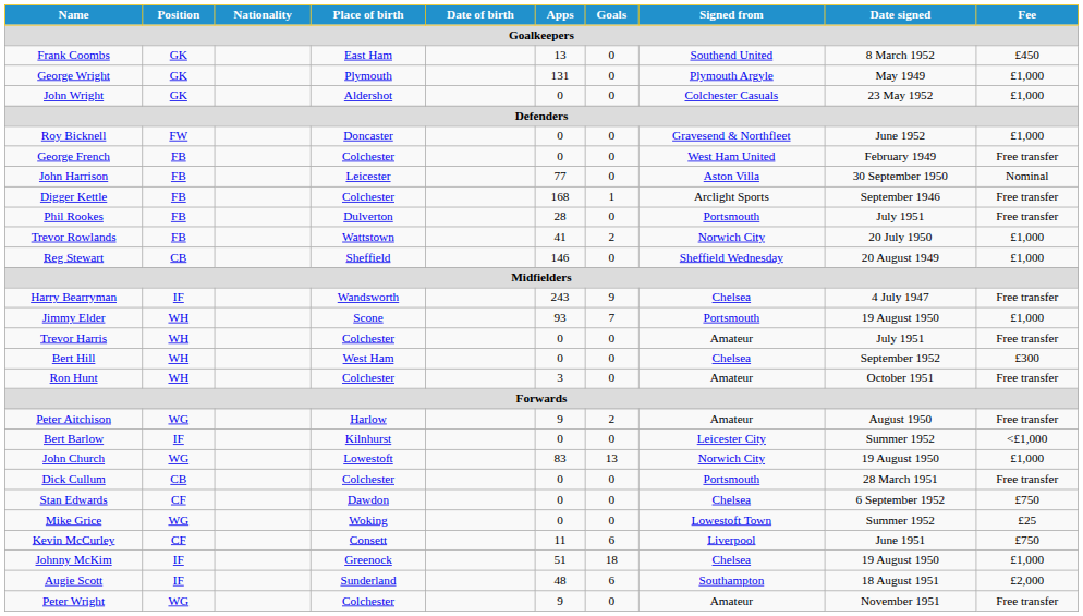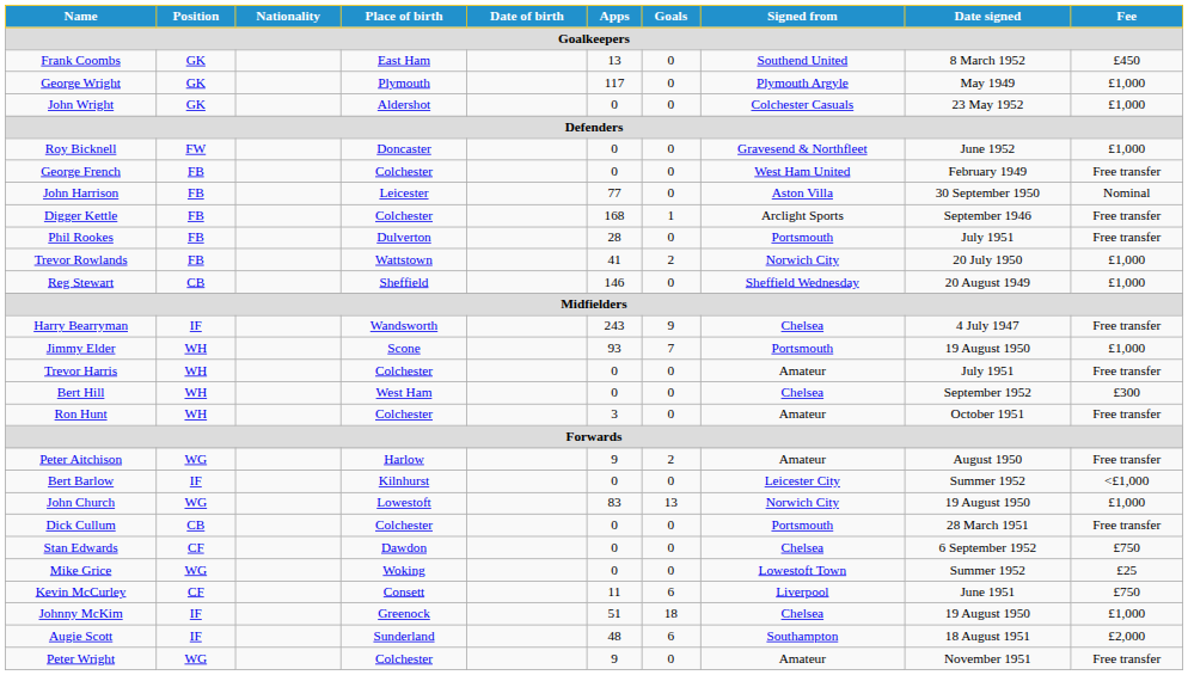 <table class="wikitable" style="text-align:center; font-size:90%; width:100%;">
 <tr>
 <th style="background:#2191CC; color:white; border:1px solid #F7C408; text-align:center;">Name</th>
 <th style="background:#2191CC; color:white; border:1px solid #F7C408; text-align:center;">Position</th>
 <th style="background:#2191CC; color:white; border:1px solid #F7C408; text-align:center;">Nationality</th>
 <th style="background:#2191CC; color:white; border:1px solid #F7C408; text-align:center;">Place of birth</th>
 <th style="background:#2191CC; color:white; border:1px solid #F7C408; text-align:center;">Date of birth</th>
 <th style="background:#2191CC; color:white; border:1px solid #F7C408; text-align:center;">Apps</th>
 <th style="background:#2191CC; color:white; border:1px solid #F7C408; text-align:center;">Goals</th>
 <th style="background:#2191CC; color:white; border:1px solid #F7C408; text-align:center;">Signed from</th>
 <th style="background:#2191CC; color:white; border:1px solid #F7C408; text-align:center;">Date signed</th>
 <th style="background:#2191CC; color:white; border:1px solid #F7C408; text-align:center;">Fee</th>
 </tr>
 <tr>
 <th colspan="12" style="background:#dcdcdc; text-align:center;">Goalkeepers</th>
 </tr>
 <tr>
 <td><a href='#'>Frank Coombs</a></td>
 <td><a href='#'>GK</a></td>
 <td></td>
 <td><a href='#'>East Ham</a></td>
 <td></td>
 <td>13</td>
 <td>0</td>
 <td> <a href='#'>Southend United</a></td>
 <td>8 March 1952</td>
 <td>£450</td>
 </tr>
 <tr>
 <td><a href='#'>George Wright</a></td>
 <td><a href='#'>GK</a></td>
 <td></td>
 <td><a href='#'>Plymouth</a></td>
 <td></td>
-<td>131</td>
+<td>117</td>
 <td>0</td>
 <td> <a href='#'>Plymouth Argyle</a></td>
 <td>May 1949</td>
 <td>£1,000</td>
 </tr>
 <tr>
 <td><a href='#'>John Wright</a></td>
 <td><a href='#'>GK</a></td>
 <td></td>
 <td><a href='#'>Aldershot</a></td>
 <td></td>
 <td>0</td>
 <td>0</td>
 <td> <a href='#'>Colchester Casuals</a></td>
 <td>23 May 1952</td>
 <td>£1,000</td>
 </tr>
 <tr>
 <th colspan="12" style="background:#dcdcdc; text-align:center;">Defenders</th>
 </tr>
 <tr>
 <td><a href='#'>Roy Bicknell</a></td>
 <td><a href='#'>FW</a></td>
 <td></td>
 <td><a href='#'>Doncaster</a></td>
 <td></td>
 <td>0</td>
 <td>0</td>
 <td> <a href='#'>Gravesend & Northfleet</a></td>
 <td>June 1952</td>
 <td>£1,000</td>
 </tr>
 <tr>
 <td><a href='#'>George French</a></td>
 <td><a href='#'>FB</a></td>
 <td></td>
 <td><a href='#'>Colchester</a></td>
 <td></td>
 <td>0</td>
 <td>0</td>
 <td> <a href='#'>West Ham United</a></td>
 <td>February 1949</td>
 <td>Free transfer</td>
 </tr>
 <tr>
 <td><a href='#'>John Harrison</a></td>
 <td><a href='#'>FB</a></td>
 <td></td>
 <td><a href='#'>Leicester</a></td>
 <td></td>
 <td>77</td>
 <td>0</td>
 <td> <a href='#'>Aston Villa</a></td>
 <td>30 September 1950</td>
 <td>Nominal</td>
 </tr>
 <tr>
 <td><a href='#'>Digger Kettle</a></td>
 <td><a href='#'>FB</a></td>
 <td></td>
 <td><a href='#'>Colchester</a></td>
 <td></td>
 <td>168</td>
 <td>1</td>
 <td> Arclight Sports</td>
 <td>September 1946</td>
 <td>Free transfer</td>
 </tr>
 <tr>
 <td><a href='#'>Phil Rookes</a></td>
 <td><a href='#'>FB</a></td>
 <td></td>
 <td><a href='#'>Dulverton</a></td>
 <td></td>
 <td>28</td>
 <td>0</td>
 <td> <a href='#'>Portsmouth</a></td>
 <td>July 1951</td>
 <td>Free transfer</td>
 </tr>
 <tr>
 <td><a href='#'>Trevor Rowlands</a></td>
 <td><a href='#'>FB</a></td>
 <td></td>
 <td><a href='#'>Wattstown</a></td>
 <td></td>
 <td>41</td>
 <td>2</td>
 <td> <a href='#'>Norwich City</a></td>
 <td>20 July 1950</td>
 <td>£1,000</td>
 </tr>
 <tr>
 <td><a href='#'>Reg Stewart</a></td>
 <td><a href='#'>CB</a></td>
 <td></td>
 <td><a href='#'>Sheffield</a></td>
 <td></td>
 <td>146</td>
 <td>0</td>
 <td> <a href='#'>Sheffield Wednesday</a></td>
 <td>20 August 1949</td>
 <td>£1,000</td>
 </tr>
 <tr>
 <th colspan="12" style="background:#dcdcdc; text-align:center;">Midfielders</th>
 </tr>
 <tr>
 <td><a href='#'>Harry Bearryman</a></td>
 <td><a href='#'>IF</a></td>
 <td></td>
 <td><a href='#'>Wandsworth</a></td>
 <td></td>
 <td>243</td>
 <td>9</td>
 <td> <a href='#'>Chelsea</a></td>
 <td>4 July 1947</td>
 <td>Free transfer</td>
 </tr>
 <tr>
 <td><a href='#'>Jimmy Elder</a></td>
 <td><a href='#'>WH</a></td>
 <td></td>
 <td><a href='#'>Scone</a></td>
 <td></td>
 <td>93</td>
 <td>7</td>
 <td> <a href='#'>Portsmouth</a></td>
 <td>19 August 1950</td>
 <td>£1,000</td>
 </tr>
 <tr>
 <td><a href='#'>Trevor Harris</a></td>
 <td><a href='#'>WH</a></td>
 <td></td>
 <td><a href='#'>Colchester</a></td>
 <td></td>
 <td>0</td>
 <td>0</td>
 <td>Amateur</td>
 <td>July 1951</td>
 <td>Free transfer</td>
 </tr>
 <tr>
 <td><a href='#'>Bert Hill</a></td>
 <td><a href='#'>WH</a></td>
 <td></td>
 <td><a href='#'>West Ham</a></td>
 <td></td>
 <td>0</td>
 <td>0</td>
 <td> <a href='#'>Chelsea</a></td>
 <td>September 1952</td>
 <td>£300</td>
 </tr>
 <tr>
 <td><a href='#'>Ron Hunt</a></td>
 <td><a href='#'>WH</a></td>
 <td></td>
 <td><a href='#'>Colchester</a></td>
 <td></td>
 <td>3</td>
 <td>0</td>
 <td>Amateur</td>
 <td>October 1951</td>
 <td>Free transfer</td>
 </tr>
 <tr>
 <th colspan="12" style="background:#dcdcdc; text-align:center;">Forwards</th>
 </tr>
 <tr>
 <td><a href='#'>Peter Aitchison</a></td>
 <td><a href='#'>WG</a></td>
 <td></td>
 <td><a href='#'>Harlow</a></td>
 <td></td>
 <td>9</td>
 <td>2</td>
 <td>Amateur</td>
 <td>August 1950</td>
 <td>Free transfer</td>
 </tr>
 <tr>
 <td><a href='#'>Bert Barlow</a></td>
 <td><a href='#'>IF</a></td>
 <td></td>
 <td><a href='#'>Kilnhurst</a></td>
 <td></td>
 <td>0</td>
 <td>0</td>
 <td> <a href='#'>Leicester City</a></td>
 <td>Summer 1952</td>
 <td><£1,000</td>
 </tr>
 <tr>
 <td><a href='#'>John Church</a></td>
 <td><a href='#'>WG</a></td>
 <td></td>
 <td><a href='#'>Lowestoft</a></td>
 <td></td>
 <td>83</td>
 <td>13</td>
 <td> <a href='#'>Norwich City</a></td>
 <td>19 August 1950</td>
 <td>£1,000</td>
 </tr>
 <tr>
 <td><a href='#'>Dick Cullum</a></td>
 <td><a href='#'>CB</a></td>
 <td></td>
 <td><a href='#'>Colchester</a></td>
 <td></td>
 <td>0</td>
 <td>0</td>
 <td> <a href='#'>Portsmouth</a></td>
 <td>28 March 1951</td>
 <td>Free transfer</td>
 </tr>
 <tr>
 <td><a href='#'>Stan Edwards</a></td>
 <td><a href='#'>CF</a></td>
 <td></td>
 <td><a href='#'>Dawdon</a></td>
 <td></td>
 <td>0</td>
 <td>0</td>
 <td> <a href='#'>Chelsea</a></td>
 <td>6 September 1952</td>
 <td>£750</td>
 </tr>
 <tr>
 <td><a href='#'>Mike Grice</a></td>
 <td><a href='#'>WG</a></td>
 <td></td>
 <td><a href='#'>Woking</a></td>
 <td></td>
 <td>0</td>
 <td>0</td>
 <td> <a href='#'>Lowestoft Town</a></td>
 <td>Summer 1952</td>
 <td>£25</td>
 </tr>
 <tr>
 <td><a href='#'>Kevin McCurley</a></td>
 <td><a href='#'>CF</a></td>
 <td></td>
 <td><a href='#'>Consett</a></td>
 <td></td>
 <td>11</td>
 <td>6</td>
 <td> <a href='#'>Liverpool</a></td>
 <td>June 1951</td>
 <td>£750</td>
 </tr>
 <tr>
 <td><a href='#'>Johnny McKim</a></td>
 <td><a href='#'>IF</a></td>
 <td></td>
 <td><a href='#'>Greenock</a></td>
 <td></td>
 <td>51</td>
 <td>18</td>
 <td> <a href='#'>Chelsea</a></td>
 <td>19 August 1950</td>
 <td>£1,000</td>
 </tr>
 <tr>
 <td><a href='#'>Augie Scott</a></td>
 <td><a href='#'>IF</a></td>
 <td></td>
 <td><a href='#'>Sunderland</a></td>
 <td></td>
 <td>48</td>
 <td>6</td>
 <td> <a href='#'>Southampton</a></td>
 <td>18 August 1951</td>
 <td>£2,000</td>
 </tr>
 <tr>
 <td><a href='#'>Peter Wright</a></td>
 <td><a href='#'>WG</a></td>
 <td></td>
 <td><a href='#'>Colchester</a></td>
 <td></td>
 <td>9</td>
 <td>0</td>
 <td>Amateur</td>
 <td>November 1951</td>
 <td>Free transfer</td>
 </tr>
 </table>
